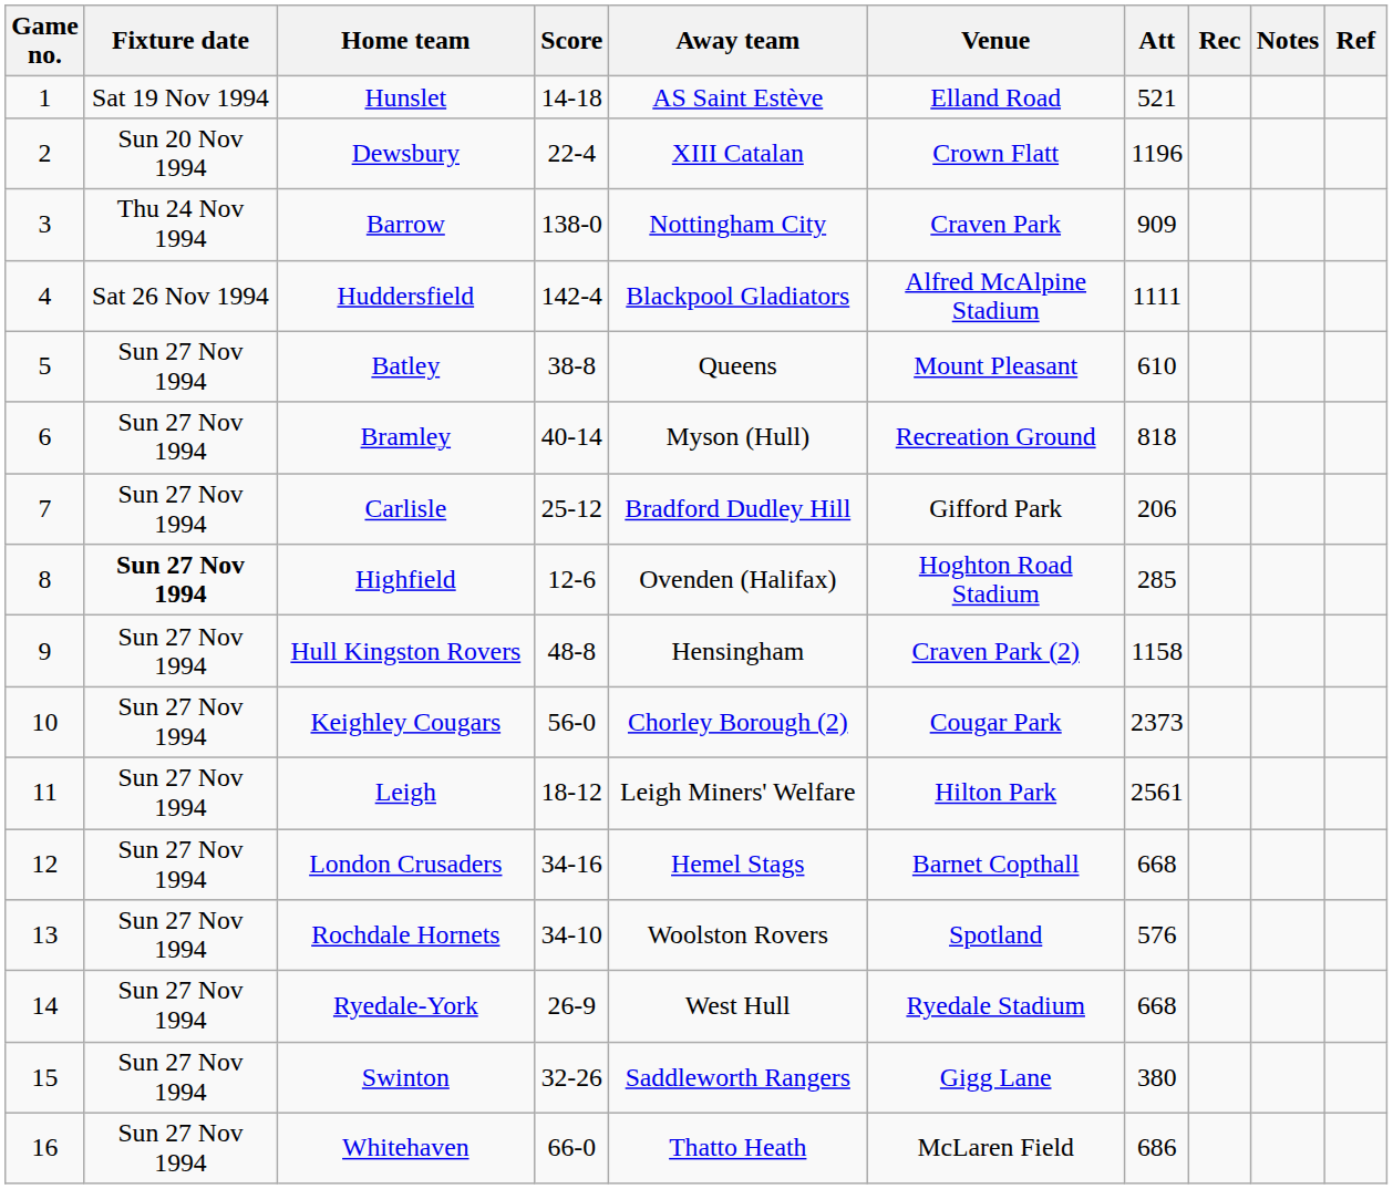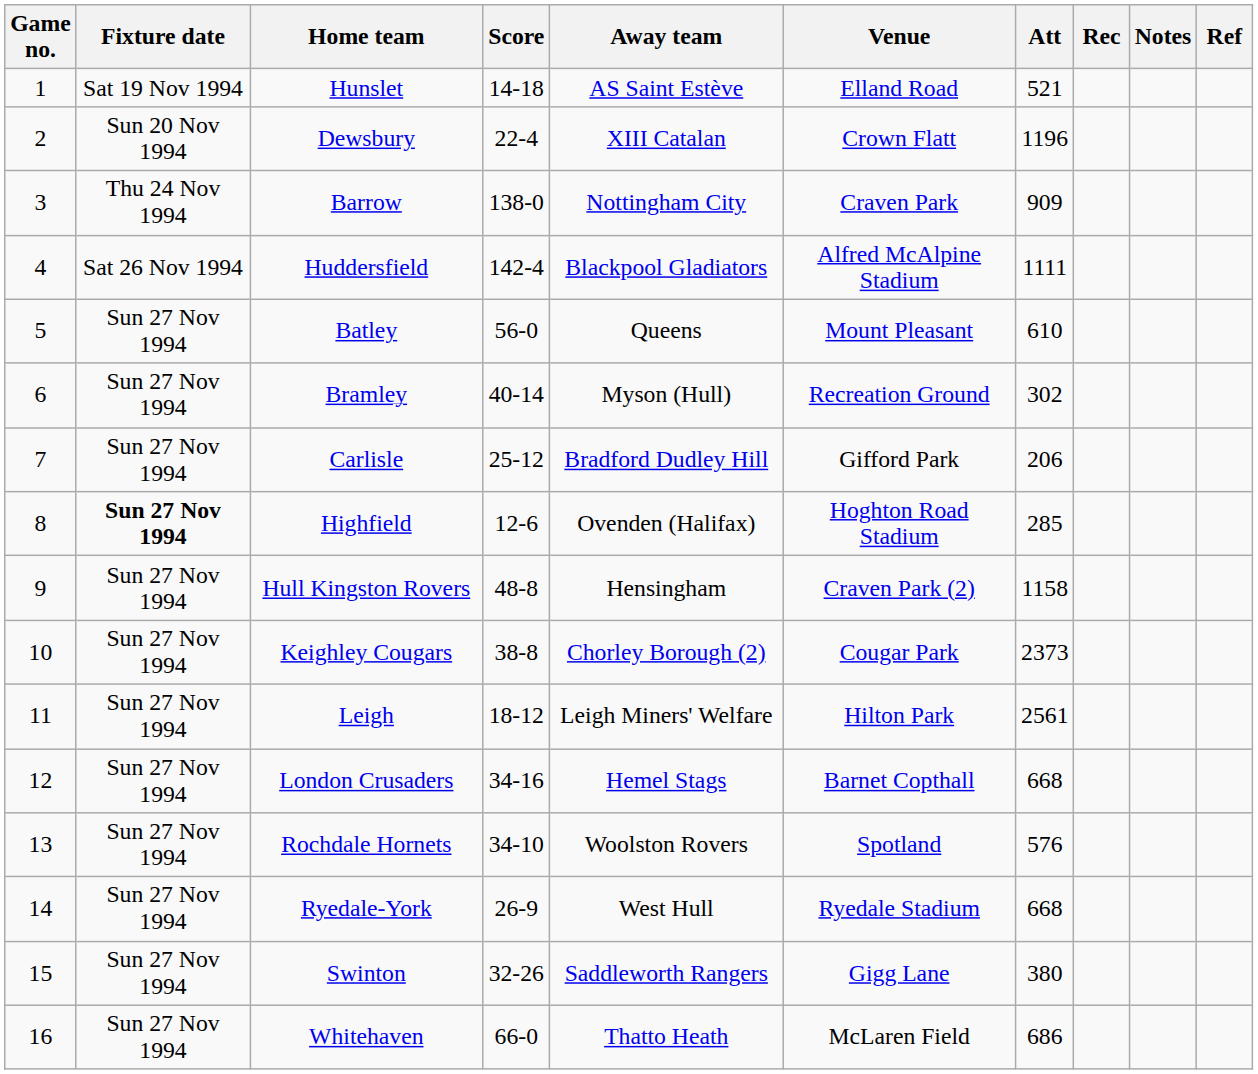 <table class="wikitable" style="text-align:center;">
 <tr>
 <th width=10 abbr="No">Game no.</th>
 <th width=110 abbr="Date">Fixture date</th>
 <th width=150 abbr="Home Team">Home team</th>
 <th width=20 abbr="Score">Score</th>
 <th width=150 abbr="Away Team">Away team</th>
 <th width=150 abbr="Venue">Venue</th>
 <th width=30 abbr="Att">Att</th>
 <th width=30 abbr="Rec">Rec</th>
 <th width=20 abbr="Notes">Notes</th>
 <th width=30 abbr="Ref">Ref</th>
 </tr>
 <tr>
 <td>1</td>
 <td>Sat 19 Nov 1994</td>
 <td><a href='#'>Hunslet</a></td>
 <td>14-18</td>
 <td><a href='#'>AS Saint Estève</a></td>
 <td><a href='#'>Elland Road</a></td>
 <td>521</td>
 <td></td>
 <td></td>
 <td></td>
 </tr>
 <tr>
 <td>2</td>
 <td>Sun 20 Nov 1994</td>
 <td><a href='#'>Dewsbury</a></td>
 <td>22-4</td>
 <td><a href='#'>XIII Catalan</a></td>
 <td><a href='#'>Crown Flatt</a></td>
 <td>1196</td>
 <td></td>
 <td></td>
 <td></td>
 </tr>
 <tr>
 <td>3</td>
 <td>Thu 24 Nov 1994</td>
 <td><a href='#'>Barrow</a></td>
 <td>138-0</td>
 <td><a href='#'>Nottingham City</a></td>
 <td><a href='#'>Craven Park</a></td>
 <td>909</td>
 <td></td>
 <td></td>
 <td></td>
 </tr>
 <tr>
 <td>4</td>
 <td>Sat 26 Nov 1994</td>
 <td><a href='#'>Huddersfield</a></td>
 <td>142-4</td>
 <td><a href='#'>Blackpool Gladiators</a></td>
 <td><a href='#'>Alfred McAlpine Stadium</a></td>
 <td>1111</td>
 <td></td>
 <td></td>
 <td></td>
 </tr>
 <tr>
 <td>5</td>
 <td>Sun 27 Nov 1994</td>
 <td><a href='#'>Batley</a></td>
-<td>38-8</td>
+<td>56-0</td>
 <td>Queens</td>
 <td><a href='#'>Mount Pleasant</a></td>
 <td>610</td>
 <td></td>
 <td></td>
 <td></td>
 </tr>
 <tr>
 <td>6</td>
 <td>Sun 27 Nov 1994</td>
 <td><a href='#'>Bramley</a></td>
 <td>40-14</td>
 <td>Myson (Hull)</td>
 <td><a href='#'>Recreation Ground</a></td>
-<td>818</td>
+<td>302</td>
 <td></td>
 <td></td>
 <td></td>
 </tr>
 <tr>
 <td>7</td>
 <td>Sun 27 Nov 1994</td>
 <td><a href='#'>Carlisle</a></td>
 <td>25-12</td>
 <td><a href='#'>Bradford Dudley Hill</a></td>
 <td>Gifford Park</td>
 <td>206</td>
 <td></td>
 <td></td>
 <td></td>
 </tr>
 <tr>
 <td>8</td>
 <td><strong>Sun 27 Nov 1994</strong></td>
 <td><a href='#'>Highfield</a></td>
 <td>12-6</td>
 <td>Ovenden (Halifax)</td>
 <td><a href='#'>Hoghton Road Stadium</a></td>
 <td>285</td>
 <td></td>
 <td></td>
 <td></td>
 </tr>
 <tr>
 <td>9</td>
 <td>Sun 27 Nov 1994</td>
 <td><a href='#'>Hull Kingston Rovers</a></td>
 <td>48-8</td>
 <td>Hensingham</td>
 <td><a href='#'>Craven Park (2)</a></td>
 <td>1158</td>
 <td></td>
 <td></td>
 <td></td>
 </tr>
 <tr>
 <td>10</td>
 <td>Sun 27 Nov 1994</td>
 <td><a href='#'>Keighley Cougars</a></td>
-<td>56-0</td>
+<td>38-8</td>
 <td><a href='#'>Chorley Borough (2)</a></td>
 <td><a href='#'>Cougar Park</a></td>
 <td>2373</td>
 <td></td>
 <td></td>
 <td></td>
 </tr>
 <tr>
 <td>11</td>
 <td>Sun 27 Nov 1994</td>
 <td><a href='#'>Leigh</a></td>
 <td>18-12</td>
 <td>Leigh Miners' Welfare</td>
 <td><a href='#'>Hilton Park</a></td>
 <td>2561</td>
 <td></td>
 <td></td>
 <td></td>
 </tr>
 <tr>
 <td>12</td>
 <td>Sun 27 Nov 1994</td>
 <td><a href='#'>London Crusaders</a></td>
 <td>34-16</td>
 <td><a href='#'>Hemel Stags</a></td>
 <td><a href='#'>Barnet Copthall</a></td>
 <td>668</td>
 <td></td>
 <td></td>
 <td></td>
 </tr>
 <tr>
 <td>13</td>
 <td>Sun 27 Nov 1994</td>
 <td><a href='#'>Rochdale Hornets</a></td>
 <td>34-10</td>
 <td>Woolston Rovers</td>
 <td><a href='#'>Spotland</a></td>
 <td>576</td>
 <td></td>
 <td></td>
 <td></td>
 </tr>
 <tr>
 <td>14</td>
 <td>Sun 27 Nov 1994</td>
 <td><a href='#'>Ryedale-York</a></td>
 <td>26-9</td>
 <td>West Hull</td>
 <td><a href='#'>Ryedale Stadium</a></td>
 <td>668</td>
 <td></td>
 <td></td>
 <td></td>
 </tr>
 <tr>
 <td>15</td>
 <td>Sun 27 Nov 1994</td>
 <td><a href='#'>Swinton</a></td>
 <td>32-26</td>
 <td><a href='#'>Saddleworth Rangers</a></td>
 <td><a href='#'>Gigg Lane</a></td>
 <td>380</td>
 <td></td>
 <td></td>
 <td></td>
 </tr>
 <tr>
 <td>16</td>
 <td>Sun 27 Nov 1994</td>
 <td><a href='#'>Whitehaven</a></td>
 <td>66-0</td>
 <td><a href='#'>Thatto Heath</a></td>
 <td>McLaren Field</td>
 <td>686</td>
 <td></td>
 <td></td>
 <td></td>
 </tr>
 </table>
